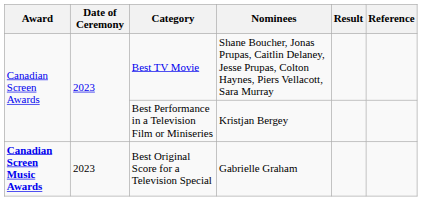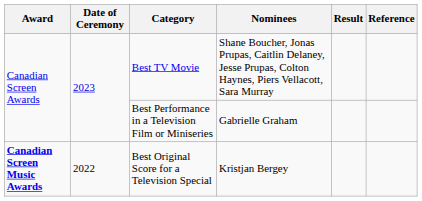 <table class="wikitable">
 <tr>
 <th>Award</th>
 <th>Date of Ceremony</th>
 <th>Category</th>
 <th>Nominees</th>
 <th>Result</th>
 <th>Reference</th>
 </tr>
 <tr>
 <td rowspan="2"><a href='#'>Canadian Screen Awards</a></td>
 <td rowspan="2"><a href='#'>2023</a></td>
 <td><a href='#'>Best TV Movie</a></td>
 <td>Shane Boucher, Jonas Prupas, Caitlin Delaney, Jesse Prupas, Colton Haynes, Piers Vellacott, Sara Murray</td>
 <td></td>
 <td></td>
 </tr>
 <tr>
 <td>Best Performance in a Television Film or Miniseries</td>
-<td>Kristjan Bergey</td>
+<td>Gabrielle Graham</td>
 <td></td>
 <td></td>
 </tr>
 <tr>
 <td><strong><a href='#'>Canadian Screen Music Awards</a></strong></td>
-<td>2023</td>
+<td>2022</td>
 <td>Best Original Score for a Television Special</td>
-<td>Gabrielle Graham</td>
+<td>Kristjan Bergey</td>
 <td></td>
 <td></td>
 </tr>
 </table>
